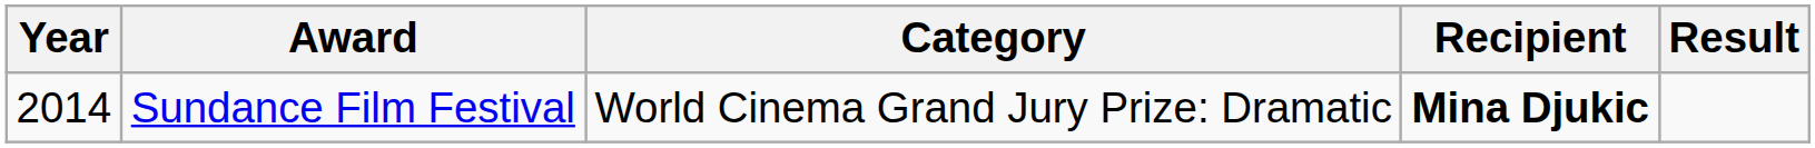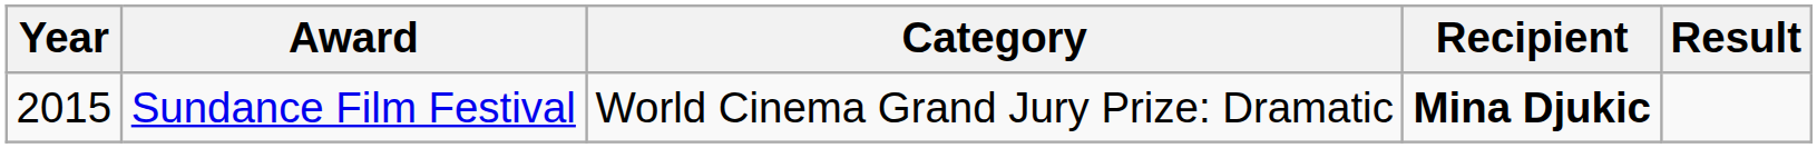 <table class="wikitable sortable" style="margin:1em auto;">
 <tr>
 <th>Year</th>
 <th>Award</th>
 <th>Category</th>
 <th>Recipient</th>
 <th>Result</th>
 </tr>
 <tr>
-<td>2014</td>
+<td>2015</td>
 <td><a href='#'>Sundance Film Festival</a></td>
 <td>World Cinema Grand Jury Prize: Dramatic</td>
 <td><strong>Mina Djukic</strong></td>
 <td></td>
 </tr>
 </table>
